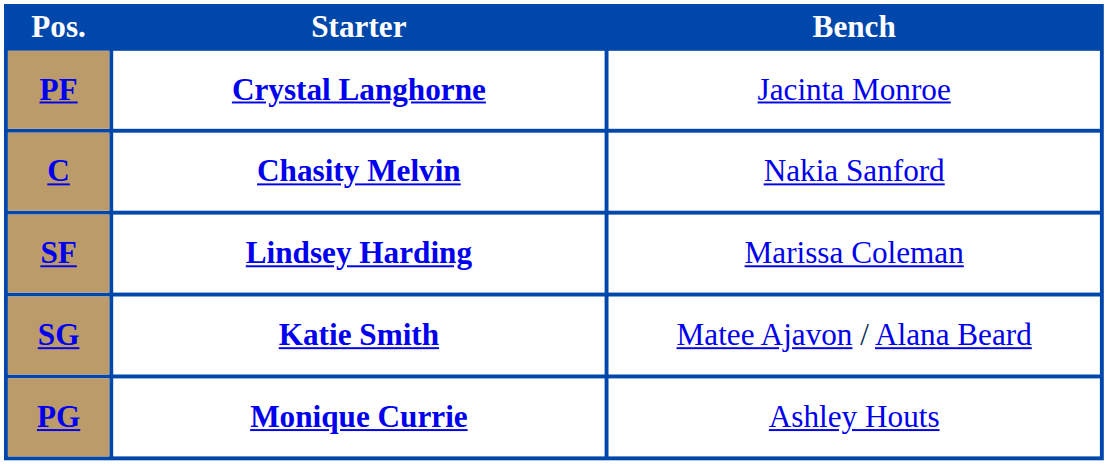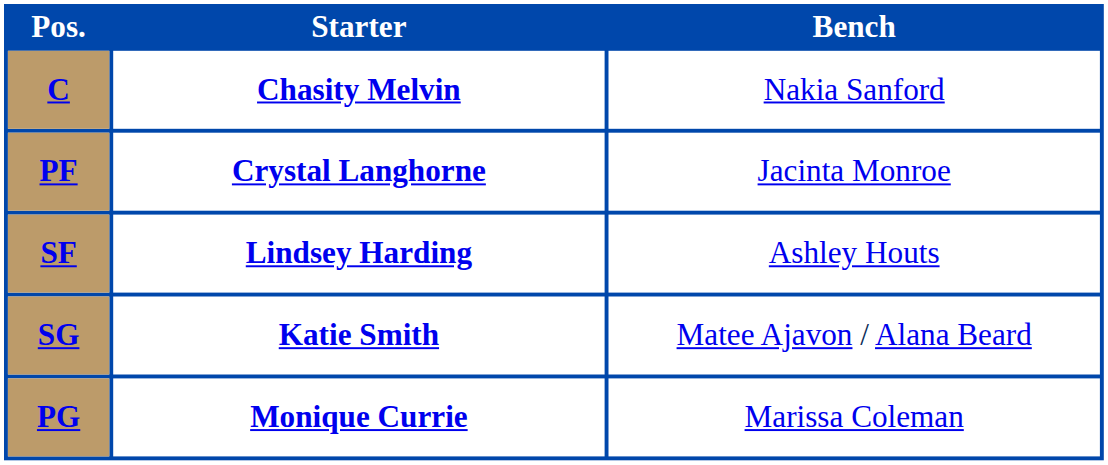 <table style="text-align: center; background:#0047AB; color:white">
 <tr>
 <th width="50">Pos.</th>
 <th width="250">Starter</th>
 <th width="250">Bench</th>
 </tr>
 <tr style="height:40px; background:white; color:#092C57">
+<th style="background:#bc9b6a"><a href='#'><span>C</span></a></th>
+<td><strong><a href='#'>Chasity Melvin</a></strong></td>
+<td><a href='#'>Nakia Sanford</a></td>
+</tr>
+<tr style="height:40px; background:white; color:#092C57">
 <th style="background:#bc9b6a"><a href='#'><span>PF</span></a></th>
 <td><strong><a href='#'>Crystal Langhorne</a></strong></td>
 <td><a href='#'>Jacinta Monroe</a></td>
 </tr>
 <tr style="height:40px; background:white; color:#092C57">
-<th style="background:#bc9b6a"><a href='#'><span>C</span></a></th>
-<td><strong><a href='#'>Chasity Melvin</a></strong></td>
-<td><a href='#'>Nakia Sanford</a></td>
-</tr>
-<tr style="height:40px; background:white; color:#092C57">
 <th style="background:#bc9b6a"><a href='#'><span>SF</span></a></th>
 <td><strong><a href='#'>Lindsey Harding</a></strong></td>
-<td><a href='#'>Marissa Coleman</a></td>
+<td><a href='#'>Ashley Houts</a></td>
 </tr>
 <tr style="height:40px; background:white; color:#092C57">
 <th style="background:#bc9b6a"><a href='#'><span>SG</span></a></th>
 <td><strong><a href='#'>Katie Smith</a></strong></td>
 <td><a href='#'>Matee Ajavon</a> / <a href='#'>Alana Beard</a> </td>
 </tr>
 <tr style="height:40px; background:white; color:#092C57">
 <th style="background:#bc9b6a"><a href='#'><span>PG</span></a></th>
 <td><strong><a href='#'>Monique Currie</a></strong></td>
-<td><a href='#'>Ashley Houts</a></td>
+<td><a href='#'>Marissa Coleman</a></td>
 </tr>
 </table>
